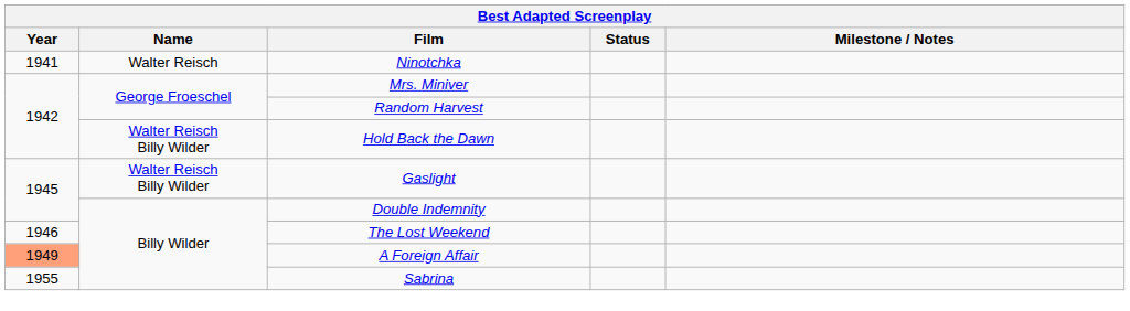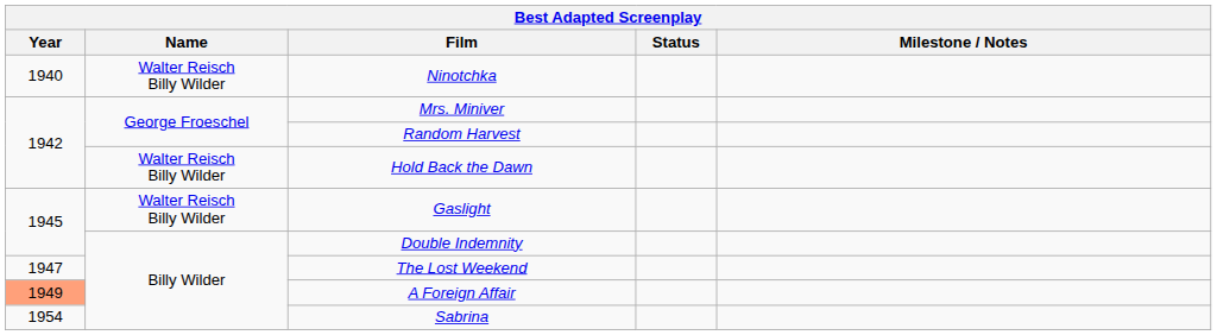 <table class="wikitable" style="text-align: center">
 <tr>
 <th colspan=6 style="text-align:center;"><a href='#'>Best Adapted Screenplay</a></th>
 </tr>
 <tr>
 <th style="width:075px;">Year</th>
 <th style="width:200px;">Name</th>
 <th style="width:350px;">Film</th>
 <th style="width:075px;">Status</th>
 <th style="width:500px;">Milestone / Notes</th>
 </tr>
 <tr>
-<td style="text-align: center">1941</td>
-<td>Walter Reisch</td>
+<td style="text-align: center">1940</td>
+<td><a href='#'>Walter Reisch</a><br>Billy Wilder</td>
 <td><em><a href='#'>Ninotchka</a></em></td>
 <td></td>
 <td></td>
 </tr>
 <tr>
 <td style="text-align: center" rowspan=3>1942</td>
 <td rowspan="2"><a href='#'>George Froeschel</a></td>
 <td><em><a href='#'>Mrs. Miniver</a></em></td>
 <td></td>
 <td></td>
 </tr>
 <tr>
 <td><em><a href='#'>Random Harvest</a></em></td>
 <td></td>
 <td></td>
 </tr>
 <tr>
 <td><a href='#'>Walter Reisch</a><br>Billy Wilder</td>
 <td><em><a href='#'>Hold Back the Dawn</a></em></td>
 <td></td>
 <td></td>
 </tr>
 <tr>
 <td style="text-align: center" rowspan=2>1945</td>
 <td><a href='#'>Walter Reisch</a><br>Billy Wilder</td>
 <td><em><a href='#'>Gaslight</a></em></td>
 <td></td>
 <td></td>
 </tr>
 <tr>
 <td rowspan="4">Billy Wilder</td>
 <td><em><a href='#'>Double Indemnity</a></em></td>
 <td></td>
 <td></td>
 </tr>
 <tr>
-<td style="text-align: center">1946</td>
+<td style="text-align: center">1947</td>
 <td><em><a href='#'>The Lost Weekend</a></em></td>
 <td></td>
 <td></td>
 </tr>
 <tr>
 <td style="background: lightsalmon;">1949</td>
 <td><em><a href='#'>A Foreign Affair</a></em></td>
 <td></td>
 <td></td>
 </tr>
 <tr>
-<td style="text-align: center">1955</td>
+<td style="text-align: center">1954</td>
 <td><em><a href='#'>Sabrina</a></em></td>
 <td></td>
 <td></td>
 </tr>
 </table>
